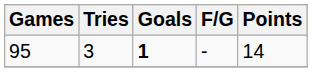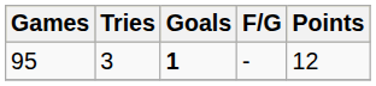 <table class="wikitable">
 <tr bgcolor=#bdb76b>
 <th>Games</th>
 <th>Tries</th>
 <th>Goals</th>
 <th>F/G</th>
 <th>Points</th>
 </tr>
 <tr>
 <td>95</td>
 <td>3</td>
 <td><strong>1</strong></td>
 <td>-</td>
-<td>14</td>
+<td>12</td>
 </tr>
 <tr>
 </tr>
 </table>
